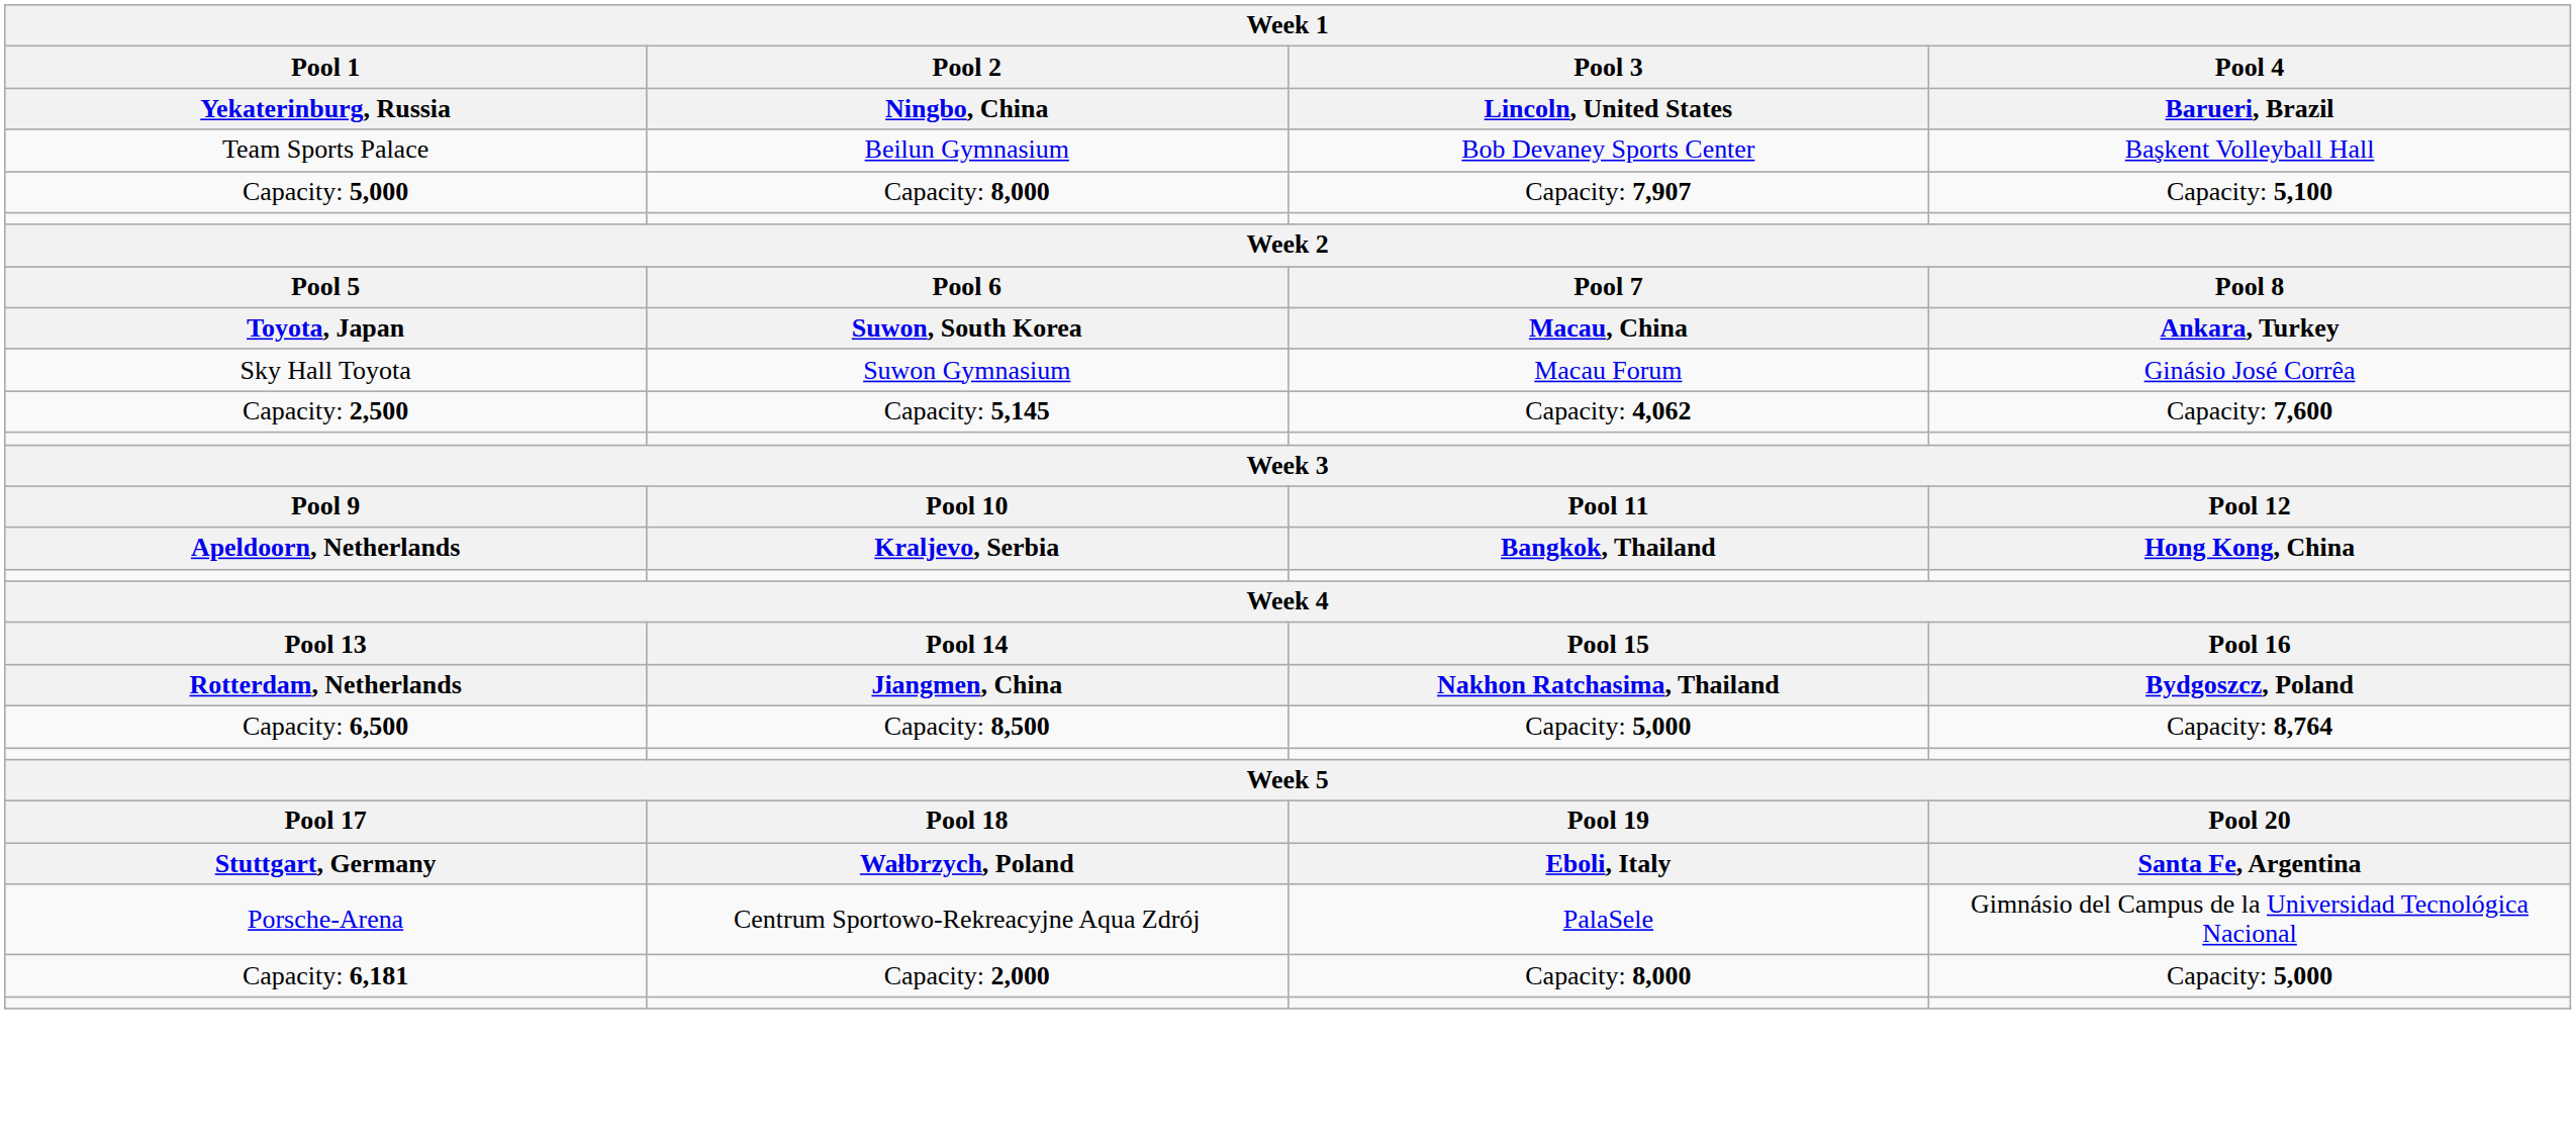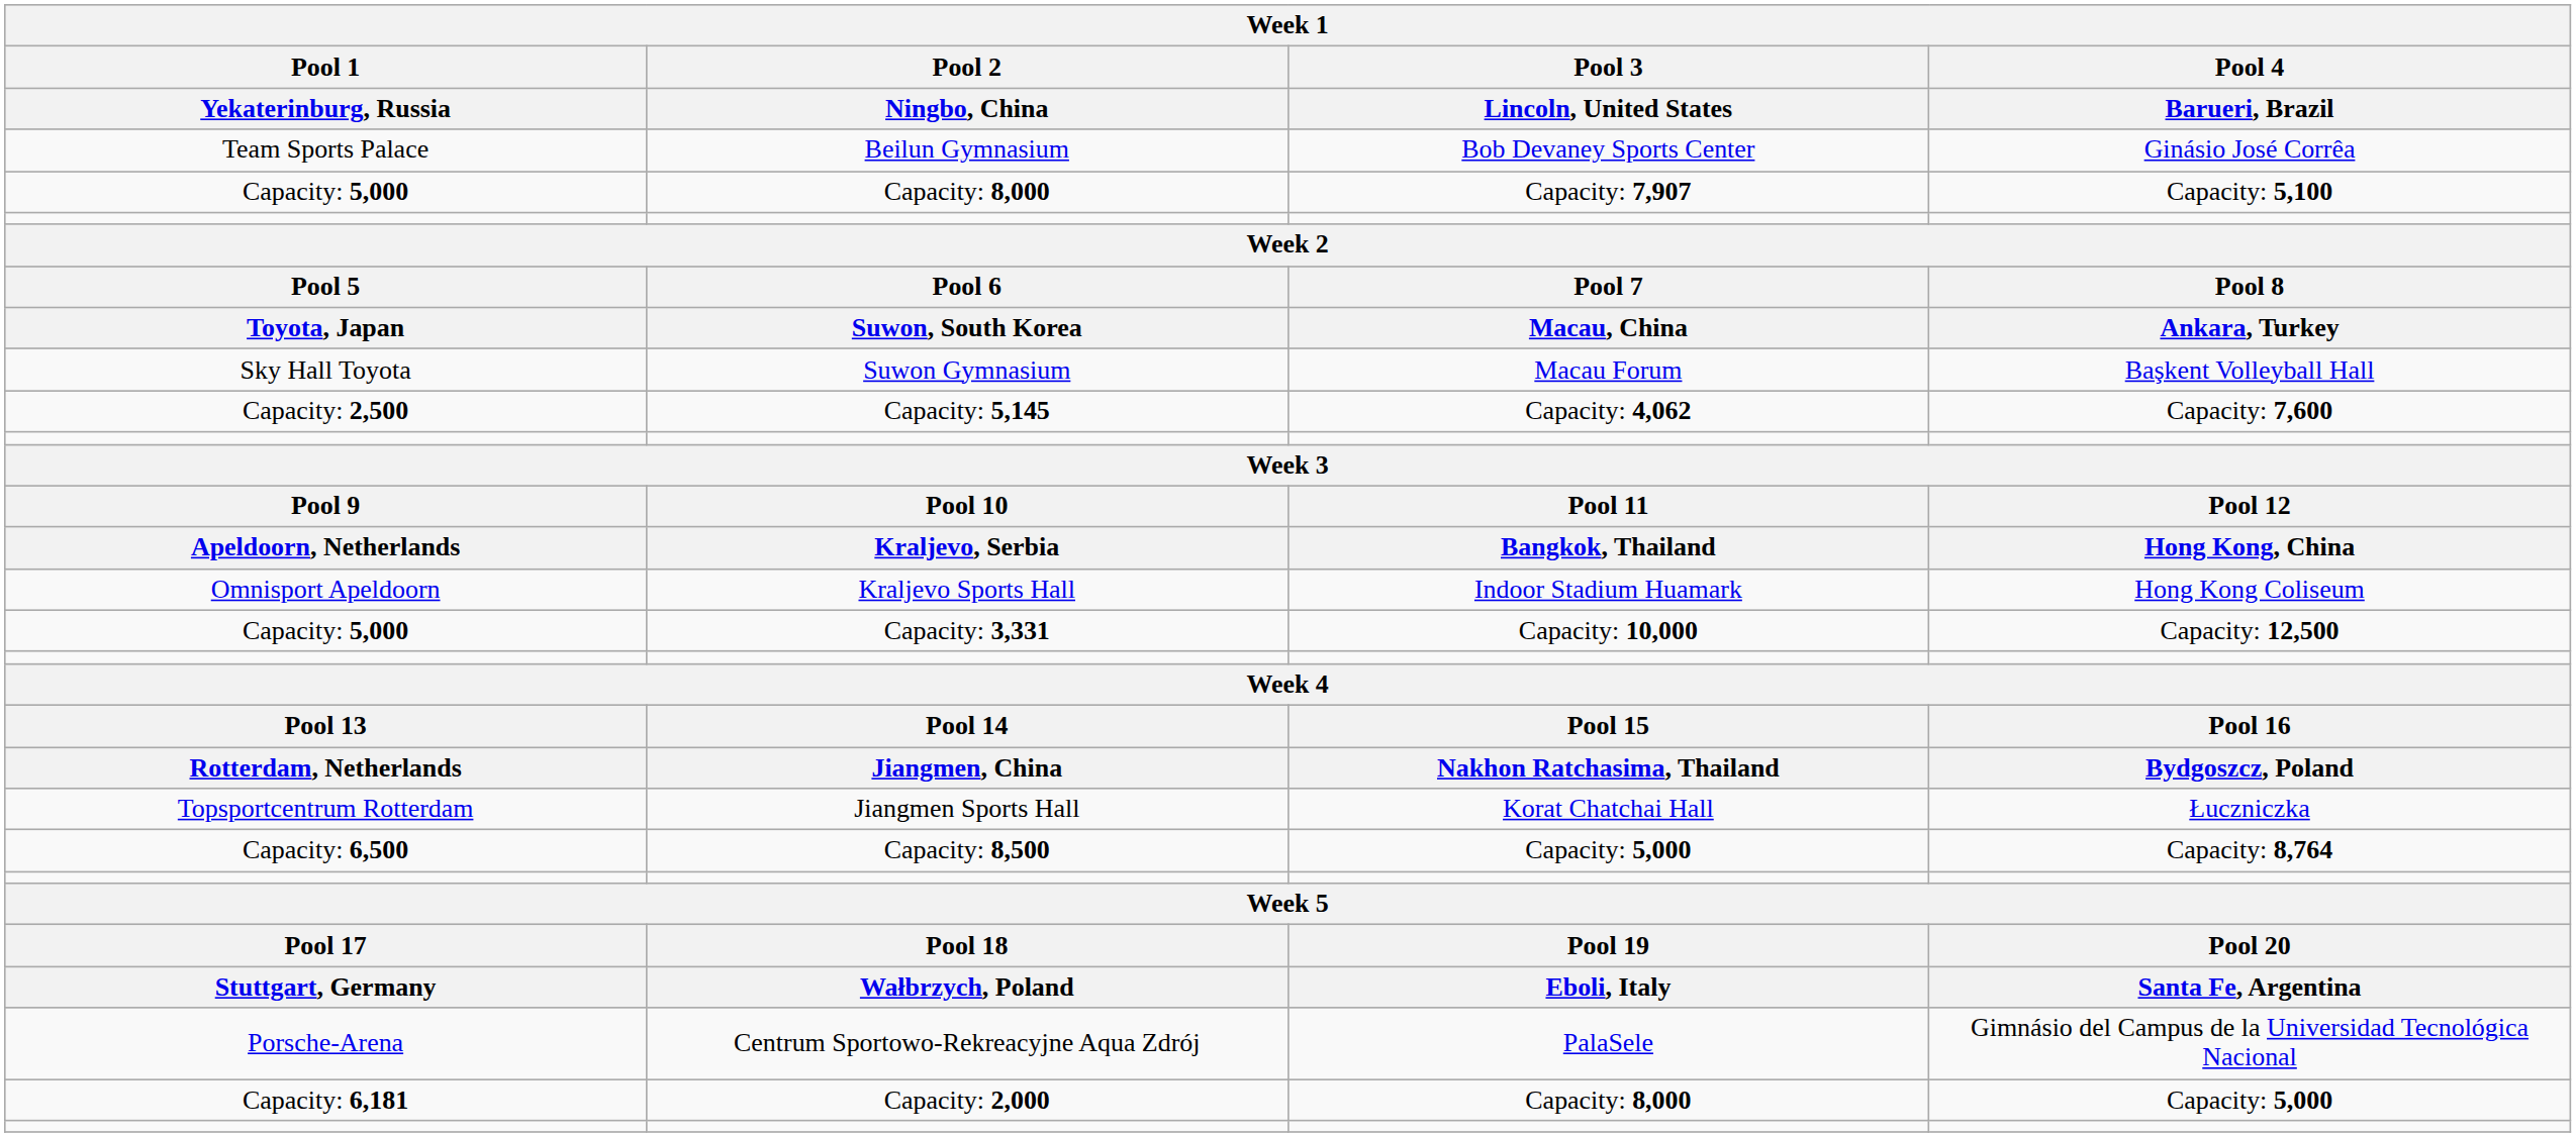 <table class="wikitable" style="text-align:center">
 <tr>
 <th width=100% colspan=4>Week 1</th>
 </tr>
 <tr>
 <th width=25%>Pool 1</th>
 <th width=25%>Pool 2</th>
 <th width=25%>Pool 3</th>
 <th width=25%>Pool 4</th>
 </tr>
 <tr>
 <th><a href='#'>Yekaterinburg</a>, Russia</th>
 <th><a href='#'>Ningbo</a>, China</th>
 <th><a href='#'>Lincoln</a>, United States</th>
 <th><a href='#'>Barueri</a>, Brazil</th>
 </tr>
 <tr>
 <td>Team Sports Palace</td>
 <td><a href='#'>Beilun Gymnasium</a></td>
 <td><a href='#'>Bob Devaney Sports Center</a></td>
-<td><a href='#'>Başkent Volleyball Hall</a></td>
+<td><a href='#'>Ginásio José Corrêa</a></td>
 </tr>
 <tr>
 <td>Capacity: <strong>5,000</strong></td>
 <td>Capacity: <strong>8,000</strong></td>
 <td>Capacity: <strong>7,907</strong></td>
 <td>Capacity: <strong>5,100</strong></td>
 </tr>
 <tr>
 <td></td>
 <td></td>
 <td></td>
 <td></td>
 </tr>
 <tr>
 <th width=100% colspan=4>Week 2</th>
 </tr>
 <tr>
 <th width=25%>Pool 5</th>
 <th width=25%>Pool 6</th>
 <th width=25%>Pool 7</th>
 <th width=25%>Pool 8</th>
 </tr>
 <tr>
 <th><a href='#'>Toyota</a>, Japan</th>
 <th><a href='#'>Suwon</a>, South Korea</th>
 <th><a href='#'>Macau</a>, China</th>
 <th><a href='#'>Ankara</a>, Turkey</th>
 </tr>
 <tr>
 <td>Sky Hall Toyota</td>
 <td><a href='#'>Suwon Gymnasium</a></td>
 <td><a href='#'>Macau Forum</a></td>
-<td><a href='#'>Ginásio José Corrêa</a></td>
+<td><a href='#'>Başkent Volleyball Hall</a></td>
 </tr>
 <tr>
 <td>Capacity: <strong>2,500</strong></td>
 <td>Capacity: <strong>5,145</strong></td>
 <td>Capacity: <strong>4,062</strong></td>
 <td>Capacity: <strong>7,600</strong></td>
 </tr>
 <tr>
 <td></td>
 <td></td>
 <td></td>
 <td></td>
 </tr>
 <tr>
 <th width=100% colspan=4>Week 3</th>
 </tr>
 <tr>
 <th width=25%>Pool 9</th>
 <th width=25%>Pool 10</th>
 <th width=25%>Pool 11</th>
 <th width=25%>Pool 12</th>
 </tr>
 <tr>
 <th><a href='#'>Apeldoorn</a>, Netherlands</th>
 <th><a href='#'>Kraljevo</a>, Serbia</th>
 <th><a href='#'>Bangkok</a>, Thailand</th>
 <th><a href='#'>Hong Kong</a>, China</th>
 </tr>
 <tr>
+<td><a href='#'>Omnisport Apeldoorn</a></td>
+<td><a href='#'>Kraljevo Sports Hall</a></td>
+<td><a href='#'>Indoor Stadium Huamark</a></td>
+<td><a href='#'>Hong Kong Coliseum</a></td>
+</tr>
+<tr>
+<td>Capacity: <strong> 5,000</strong></td>
+<td>Capacity: <strong>3,331</strong></td>
+<td>Capacity: <strong>10,000</strong></td>
+<td>Capacity: <strong>12,500</strong></td>
+</tr>
+<tr>
 <td></td>
 <td></td>
 <td></td>
 <td></td>
 </tr>
 <tr>
 <th width=100% colspan=4>Week 4</th>
 </tr>
 <tr>
 <th width=25%>Pool 13</th>
 <th width=25%>Pool 14</th>
 <th width=25%>Pool 15</th>
 <th width=25%>Pool 16</th>
 </tr>
 <tr>
 <th><a href='#'>Rotterdam</a>, Netherlands</th>
 <th><a href='#'>Jiangmen</a>, China</th>
 <th><a href='#'>Nakhon Ratchasima</a>, Thailand</th>
 <th><a href='#'>Bydgoszcz</a>, Poland</th>
+</tr>
+<tr>
+<td><a href='#'>Topsportcentrum Rotterdam</a></td>
+<td>Jiangmen Sports Hall</td>
+<td><a href='#'>Korat Chatchai Hall</a></td>
+<td><a href='#'>Łuczniczka</a></td>
 </tr>
 <tr>
 <td>Capacity: <strong>6,500</strong></td>
 <td>Capacity: <strong>8,500 </strong></td>
 <td>Capacity: <strong>5,000</strong></td>
 <td>Capacity: <strong>8,764</strong></td>
 </tr>
 <tr>
 <td></td>
 <td></td>
 <td></td>
 <td></td>
 </tr>
 <tr>
 <th width=100% colspan=4>Week 5</th>
 </tr>
 <tr>
 <th width=25%>Pool 17</th>
 <th width=25%>Pool 18</th>
 <th width=25%>Pool 19</th>
 <th width=25%>Pool 20</th>
 </tr>
 <tr>
 <th><a href='#'>Stuttgart</a>, Germany</th>
 <th><a href='#'>Wałbrzych</a>, Poland</th>
 <th><a href='#'>Eboli</a>, Italy</th>
 <th><a href='#'>Santa Fe</a>, Argentina</th>
 </tr>
 <tr>
 <td><a href='#'>Porsche-Arena</a></td>
 <td>Centrum Sportowo-Rekreacyjne Aqua Zdrój</td>
 <td><a href='#'>PalaSele</a></td>
 <td>Gimnásio del Campus de la <a href='#'>Universidad Tecnológica Nacional</a></td>
 </tr>
 <tr>
 <td>Capacity: <strong>6,181</strong></td>
 <td>Capacity: <strong>2,000</strong></td>
 <td>Capacity: <strong>8,000</strong></td>
 <td>Capacity: <strong>5,000</strong></td>
 </tr>
 <tr>
 <td></td>
 <td></td>
 <td></td>
 <td></td>
 </tr>
 </table>
